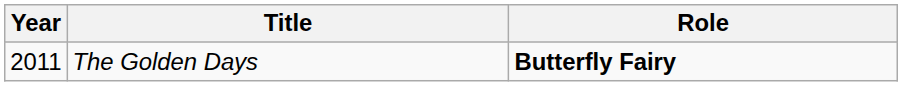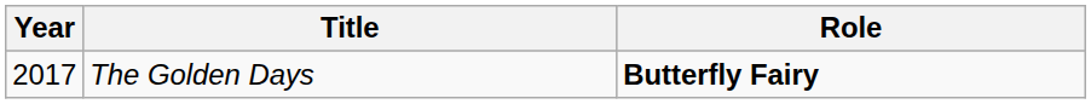 <table class="wikitable" style="width:600px">
 <tr>
 <th width=10>Year</th>
 <th>Title</th>
 <th>Role</th>
 </tr>
 <tr>
-<td>2011</td>
+<td>2017</td>
 <td><em>The Golden Days</em></td>
 <td><strong>Butterfly Fairy</strong></td>
 </tr>
 </table>
